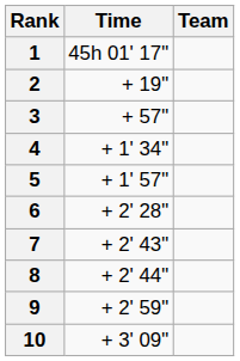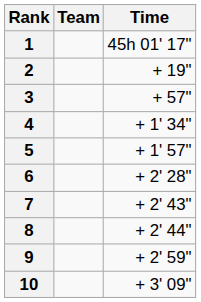 <table class="wikitable" margin-bottom:0;">
 <tr>
 <th scope="col">Rank</th>
+<th scope="col">Team</th>
 <th scope="col">Time</th>
-<th scope="col">Team</th>
 </tr>
 <tr>
 <th scope="row">1</th>
+<td> </td>
 <td align="right">45h 01' 17"</td>
-<td> </td>
 </tr>
 <tr>
 <th scope="row">2</th>
+<td> </td>
 <td align="right">+ 19"</td>
-<td> </td>
 </tr>
 <tr>
 <th scope="row">3</th>
+<td> </td>
 <td align="right">+ 57"</td>
-<td> </td>
 </tr>
 <tr>
 <th scope="row">4</th>
+<td> </td>
 <td align="right">+ 1' 34"</td>
-<td> </td>
 </tr>
 <tr>
 <th scope="row">5</th>
+<td> </td>
 <td align="right">+ 1' 57"</td>
-<td> </td>
 </tr>
 <tr>
 <th scope="row">6</th>
+<td> </td>
 <td align="right">+ 2' 28"</td>
-<td> </td>
 </tr>
 <tr>
 <th scope="row">7</th>
+<td> </td>
 <td align="right">+ 2' 43"</td>
-<td> </td>
 </tr>
 <tr>
 <th scope="row">8</th>
+<td> </td>
 <td align="right">+ 2' 44"</td>
-<td> </td>
 </tr>
 <tr>
 <th scope="row">9</th>
+<td> </td>
 <td align="right">+ 2' 59"</td>
-<td> </td>
 </tr>
 <tr>
 <th scope="row">10</th>
+<td> </td>
 <td align="right">+ 3' 09"</td>
-<td> </td>
 </tr>
 </table>
